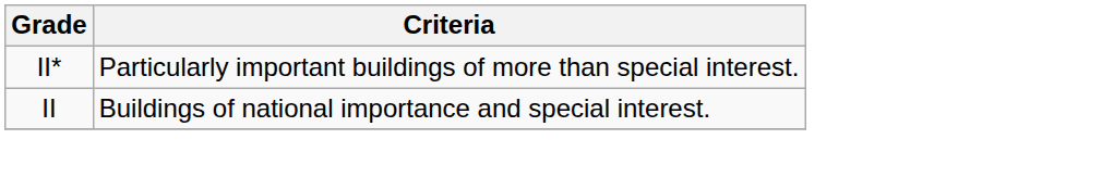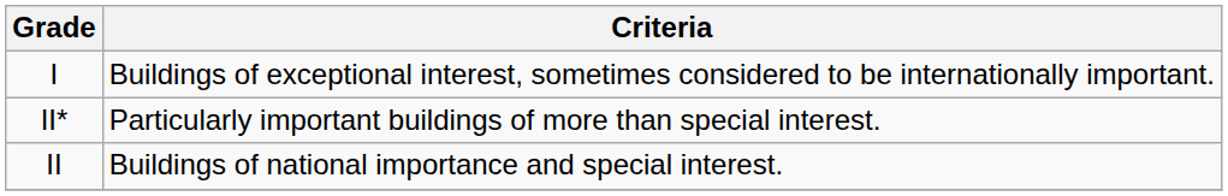 <table class="wikitable" border="1">
 <tr>
 <th>Grade</th>
 <th>Criteria</th>
+</tr>
+<tr>
+<td align="center" >I</td>
+<td>Buildings of exceptional interest, sometimes considered to be internationally important.</td>
 </tr>
 <tr>
 <td align="center" >II*</td>
 <td>Particularly important buildings of more than special interest.</td>
 </tr>
 <tr>
 <td align="center" >II</td>
 <td>Buildings of national importance and special interest.</td>
 </tr>
 <tr>
 </tr>
 </table>
